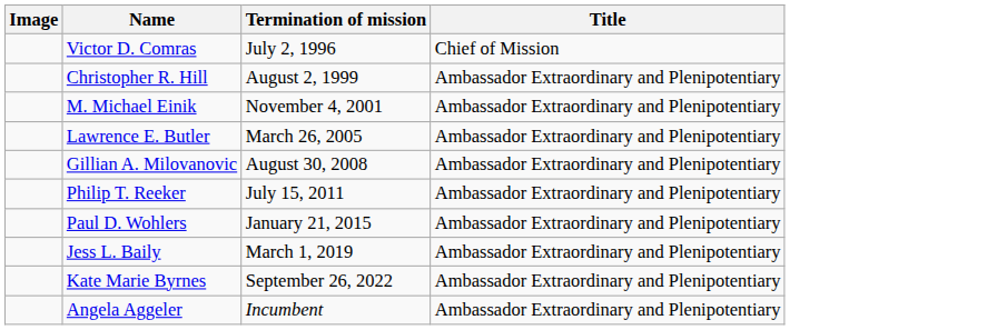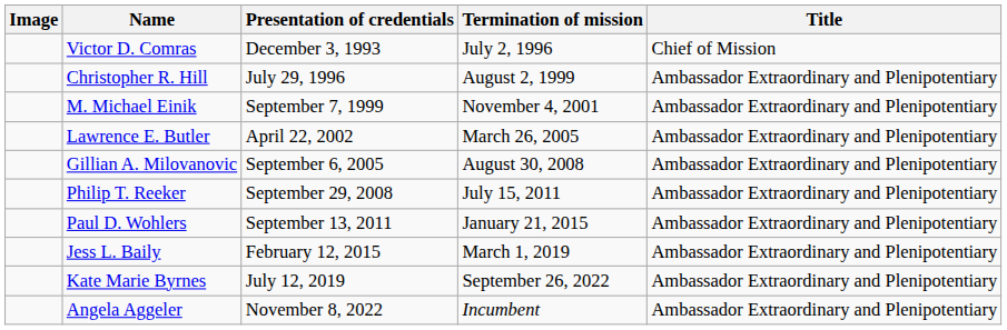 <table class="wikitable" border="1">
 <tr>
 <th>Image</th>
 <th>Name</th>
+<th>Presentation of credentials</th>
 <th>Termination of mission</th>
 <th>Title</th>
 </tr>
 <tr>
 <td></td>
 <td><a href='#'>Victor D. Comras</a></td>
+<td>December 3, 1993</td>
 <td>July 2, 1996</td>
 <td>Chief of Mission</td>
 </tr>
 <tr>
 <td></td>
 <td><a href='#'>Christopher R. Hill</a></td>
+<td>July 29, 1996</td>
 <td>August 2, 1999</td>
 <td>Ambassador Extraordinary and Plenipotentiary</td>
 </tr>
 <tr>
 <td></td>
 <td><a href='#'>M. Michael Einik</a></td>
+<td>September 7, 1999</td>
 <td>November 4, 2001</td>
 <td>Ambassador Extraordinary and Plenipotentiary</td>
 </tr>
 <tr>
 <td></td>
 <td><a href='#'>Lawrence E. Butler</a></td>
+<td>April 22, 2002</td>
 <td>March 26, 2005</td>
 <td>Ambassador Extraordinary and Plenipotentiary</td>
 </tr>
 <tr>
 <td></td>
 <td><a href='#'>Gillian A. Milovanovic</a></td>
+<td>September 6, 2005</td>
 <td>August 30, 2008</td>
 <td>Ambassador Extraordinary and Plenipotentiary</td>
 </tr>
 <tr>
 <td></td>
 <td><a href='#'>Philip T. Reeker</a></td>
+<td>September 29, 2008</td>
 <td>July 15, 2011</td>
 <td>Ambassador Extraordinary and Plenipotentiary</td>
 </tr>
 <tr>
 <td></td>
 <td><a href='#'>Paul D. Wohlers</a></td>
+<td>September 13, 2011</td>
 <td>January 21, 2015</td>
 <td>Ambassador Extraordinary and Plenipotentiary</td>
 </tr>
 <tr>
 <td></td>
 <td><a href='#'>Jess L. Baily</a></td>
+<td>February 12, 2015</td>
 <td>March 1, 2019</td>
 <td>Ambassador Extraordinary and Plenipotentiary</td>
 </tr>
 <tr>
 <td></td>
 <td><a href='#'>Kate Marie Byrnes</a></td>
+<td>July 12, 2019</td>
 <td>September 26, 2022</td>
 <td>Ambassador Extraordinary and Plenipotentiary</td>
 </tr>
 <tr>
 <td></td>
 <td><a href='#'>Angela Aggeler</a></td>
+<td>November 8, 2022</td>
 <td><em>Incumbent</em></td>
 <td>Ambassador Extraordinary and Plenipotentiary</td>
 </tr>
 </table>
